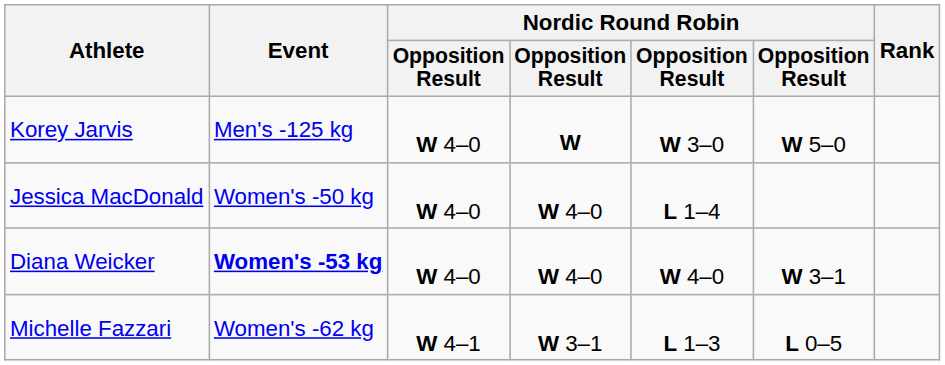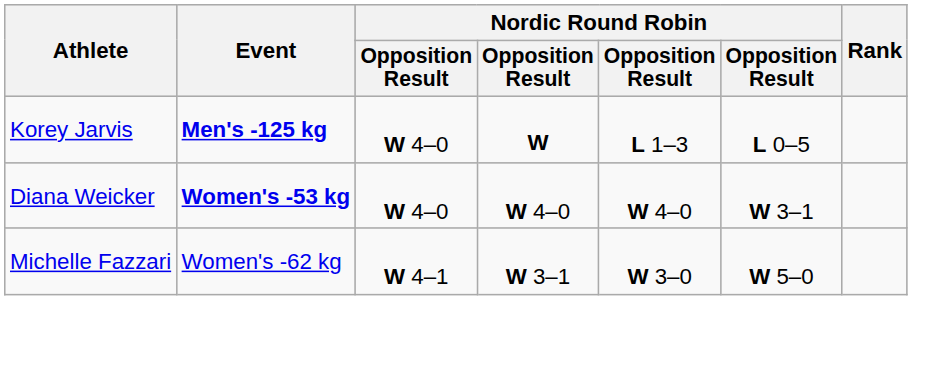 <table class="wikitable" style="font-size:90%;">
 <tr>
 <th rowspan=2>Athlete</th>
 <th rowspan=2>Event</th>
 <th colspan=4>Nordic Round Robin</th>
 <th rowspan=2>Rank</th>
 </tr>
 <tr style="font-size: 95%">
 <th>Opposition<br>Result</th>
 <th>Opposition<br>Result</th>
 <th>Opposition<br>Result</th>
 <th>Opposition<br>Result</th>
 </tr>
 <tr align=center>
 <td align=left><a href='#'>Korey Jarvis</a></td>
-<td align=left><a href='#'>Men's -125 kg</a></td>
+<td align=left><strong><a href='#'>Men's -125 kg</a></strong></td>
 <td><br><strong>W</strong> 4–0 <sup></sup></td>
 <td><br><strong>W</strong> </td>
-<td><br><strong>W</strong> 3–0 <sup></sup></td>
-<td><br><strong>W</strong> 5–0 <sup></sup></td>
-<td></td>
-</tr>
-<tr align=center>
-<td align=left><a href='#'>Jessica MacDonald</a></td>
-<td align=left><a href='#'>Women's -50 kg</a></td>
-<td><br><strong>W</strong> 4–0 <sup></sup></td>
-<td><br><strong>W</strong> 4–0 <sup></sup></td>
-<td><br><strong>L</strong> 1–4 <sup></sup></td>
-<td></td>
+<td><br><strong>L</strong> 1–3 <sup></sup></td>
+<td><br><strong>L</strong> 0–5 <sup></sup></td>
 <td></td>
 </tr>
 <tr align=center>
 <td align=left><a href='#'>Diana Weicker</a></td>
 <td align=left><strong><a href='#'>Women's -53 kg</a></strong></td>
 <td><br><strong>W</strong> 4–0 <sup></sup></td>
 <td><br><strong>W</strong> 4–0 <sup></sup></td>
 <td><br><strong>W</strong> 4–0 <sup></sup></td>
 <td><br><strong>W</strong> 3–1 <sup></sup></td>
 <td></td>
 </tr>
 <tr align=center>
 <td align=left><a href='#'>Michelle Fazzari</a></td>
 <td align=left><a href='#'>Women's -62 kg</a></td>
 <td><br><strong>W</strong> 4–1 <sup></sup></td>
 <td><br><strong>W</strong> 3–1 <sup></sup></td>
-<td><br><strong>L</strong> 1–3 <sup></sup></td>
-<td><br><strong>L</strong> 0–5 <sup></sup></td>
+<td><br><strong>W</strong> 3–0 <sup></sup></td>
+<td><br><strong>W</strong> 5–0 <sup></sup></td>
 <td></td>
 </tr>
 </table>
